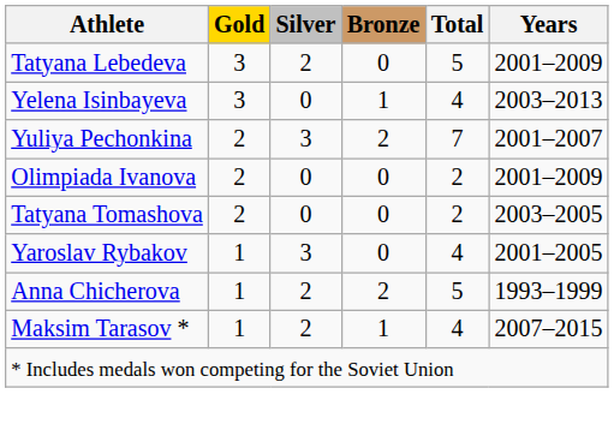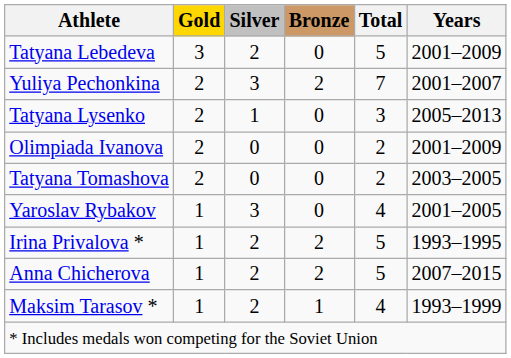 <table class="wikitable" style="text-align:center">
 <tr>
 <th>Athlete</th>
 <th style="background-color: gold;">Gold</th>
 <th style="background-color: silver;">Silver</th>
 <th style="background-color: #cc9966;">Bronze</th>
 <th>Total</th>
 <th>Years</th>
 </tr>
 <tr>
 <td align="left"><a href='#'>Tatyana Lebedeva</a></td>
 <td>3</td>
 <td>2</td>
 <td>0</td>
 <td>5</td>
 <td>2001–2009</td>
 </tr>
 <tr>
-<td align="left"><a href='#'>Yelena Isinbayeva</a></td>
-<td>3</td>
-<td>0</td>
-<td>1</td>
-<td>4</td>
-<td>2003–2013</td>
-</tr>
-<tr>
 <td align="left"><a href='#'>Yuliya Pechonkina</a></td>
 <td>2</td>
 <td>3</td>
 <td>2</td>
 <td>7</td>
 <td>2001–2007</td>
+</tr>
+<tr>
+<td align="left"><a href='#'>Tatyana Lysenko</a></td>
+<td>2</td>
+<td>1</td>
+<td>0</td>
+<td>3</td>
+<td>2005–2013</td>
 </tr>
 <tr>
 <td align="left"><a href='#'>Olimpiada Ivanova</a></td>
 <td>2</td>
 <td>0</td>
 <td>0</td>
 <td>2</td>
 <td>2001–2009</td>
 </tr>
 <tr>
 <td align="left"><a href='#'>Tatyana Tomashova</a></td>
 <td>2</td>
 <td>0</td>
 <td>0</td>
 <td>2</td>
 <td>2003–2005</td>
 </tr>
 <tr>
 <td align="left"><a href='#'>Yaroslav Rybakov</a></td>
 <td>1</td>
 <td>3</td>
 <td>0</td>
 <td>4</td>
 <td>2001–2005</td>
 </tr>
 <tr>
+<td align="left"><a href='#'>Irina Privalova</a> *</td>
+<td>1</td>
+<td>2</td>
+<td>2</td>
+<td>5</td>
+<td>1993–1995</td>
+</tr>
+<tr>
 <td align="left"><a href='#'>Anna Chicherova</a></td>
 <td>1</td>
 <td>2</td>
 <td>2</td>
 <td>5</td>
-<td>1993–1999</td>
+<td>2007–2015</td>
 </tr>
 <tr>
 <td align="left"><a href='#'>Maksim Tarasov</a> *</td>
 <td>1</td>
 <td>2</td>
 <td>1</td>
 <td>4</td>
-<td>2007–2015</td>
+<td>1993–1999</td>
 </tr>
 <tr>
 <td colspan="6" align="left"><small>* Includes medals won competing for the Soviet Union</small></td>
 </tr>
 </table>
